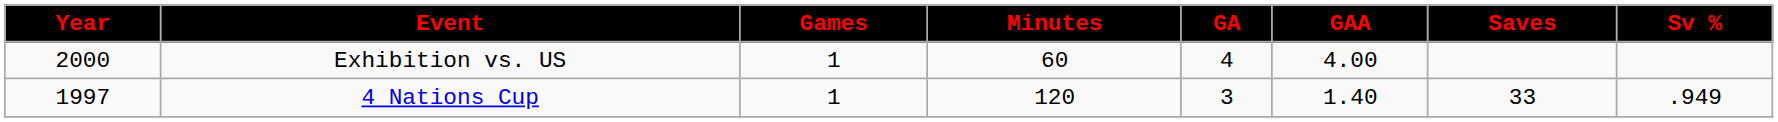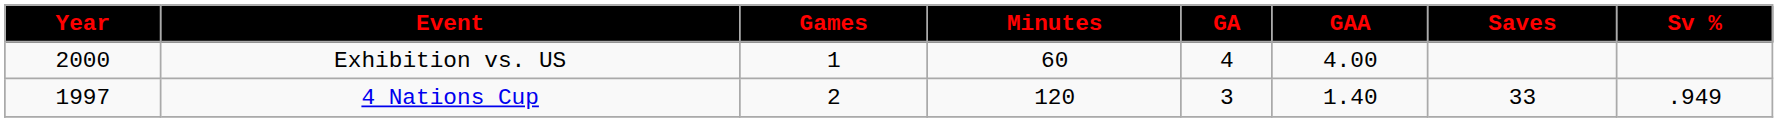 <table class="wikitable" width="80%">
 <tr align="center" style="background:black;color:red;">
 <td><strong>Year</strong></td>
 <td><strong>Event</strong></td>
 <td><strong>Games</strong></td>
 <td><strong>Minutes</strong></td>
 <td><strong>GA</strong></td>
 <td><strong>GAA</strong></td>
 <td><strong>Saves</strong></td>
 <td><strong>Sv %</strong></td>
 </tr>
 <tr align="center" bgcolor="">
 <td>2000</td>
 <td>Exhibition vs. US</td>
 <td>1</td>
 <td>60</td>
 <td>4</td>
 <td>4.00</td>
 <td></td>
 <td></td>
 </tr>
 <tr align="center" bgcolor="">
 <td>1997</td>
 <td><a href='#'>4 Nations Cup</a></td>
-<td>1</td>
+<td>2</td>
 <td>120</td>
 <td>3</td>
 <td>1.40</td>
 <td>33</td>
 <td>.949</td>
 </tr>
 </table>
